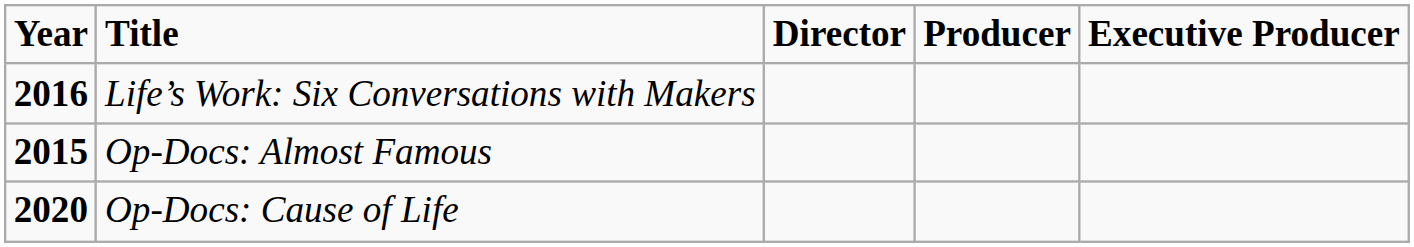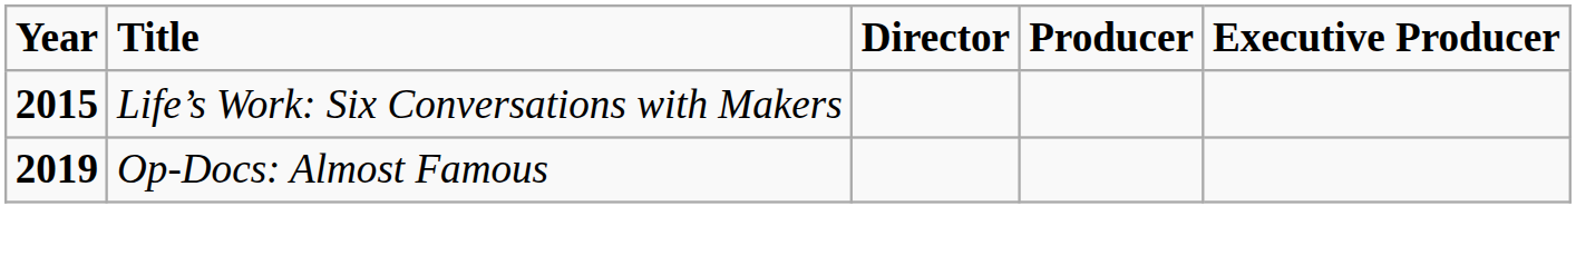 <table class="wikitable mw-collapsible defaultcenter col2left">
 <tr>
 <td><strong>Year</strong></td>
 <td><strong>Title</strong></td>
 <td><strong>Director</strong></td>
 <td><strong>Producer</strong></td>
 <td><strong>Executive Producer</strong></td>
 </tr>
 <tr>
-<td><strong>2016</strong></td>
+<td><strong>2015</strong></td>
 <td><em>Life’s Work: Six Conversations with Makers</em></td>
 <td></td>
 <td></td>
 <td></td>
 </tr>
 <tr>
-<td><strong>2015</strong></td>
+<td><strong>2019</strong></td>
 <td><em>Op-Docs: Almost Famous</em></td>
 <td></td>
 <td></td>
 <td></td>
 </tr>
-<tr>
-<td><strong>2020</strong></td>
-<td><em>Op-Docs: Cause of Life</em></td>
-<td></td>
-<td></td>
-<td></td>
-</tr>
 </table>
